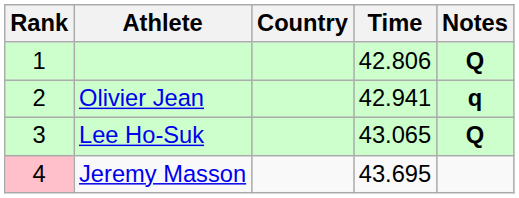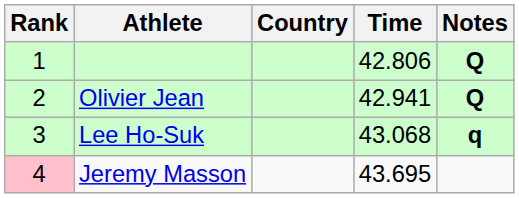 <table class="wikitable sortable" style="text-align:center">
 <tr>
 <th>Rank</th>
 <th>Athlete</th>
 <th>Country</th>
 <th>Time</th>
 <th>Notes</th>
 </tr>
 <tr bgcolor="#ccffcc">
 <td>1</td>
 <td align=left></td>
 <td align=left></td>
 <td>42.806</td>
 <td><strong>Q</strong></td>
 </tr>
 <tr bgcolor="#ccffcc">
 <td>2</td>
 <td align=left><a href='#'>Olivier Jean</a></td>
 <td align=left></td>
 <td>42.941</td>
-<td><strong>q</strong></td>
+<td><strong>Q</strong></td>
 </tr>
 <tr bgcolor="#ccffcc">
 <td>3</td>
 <td align=left><a href='#'>Lee Ho-Suk</a></td>
 <td align=left></td>
-<td>43.065</td>
-<td><strong>Q</strong></td>
+<td>43.068</td>
+<td><strong>q</strong></td>
 </tr>
 <tr>
 <td style="background: pink;">4</td>
 <td align=left><a href='#'>Jeremy Masson</a></td>
 <td align=left></td>
 <td>43.695</td>
 <td></td>
 </tr>
 </table>
